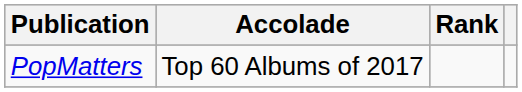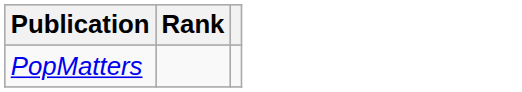 <table class="sortable wikitable">
 <tr>
 <th>Publication</th>
-<th>Accolade</th>
 <th>Rank</th>
 <th class="unsortable"></th>
 </tr>
 <tr>
 <td><em><a href='#'>PopMatters</a></em></td>
-<td>Top 60 Albums of 2017</td>
 <td></td>
 <td></td>
 </tr>
 </table>
